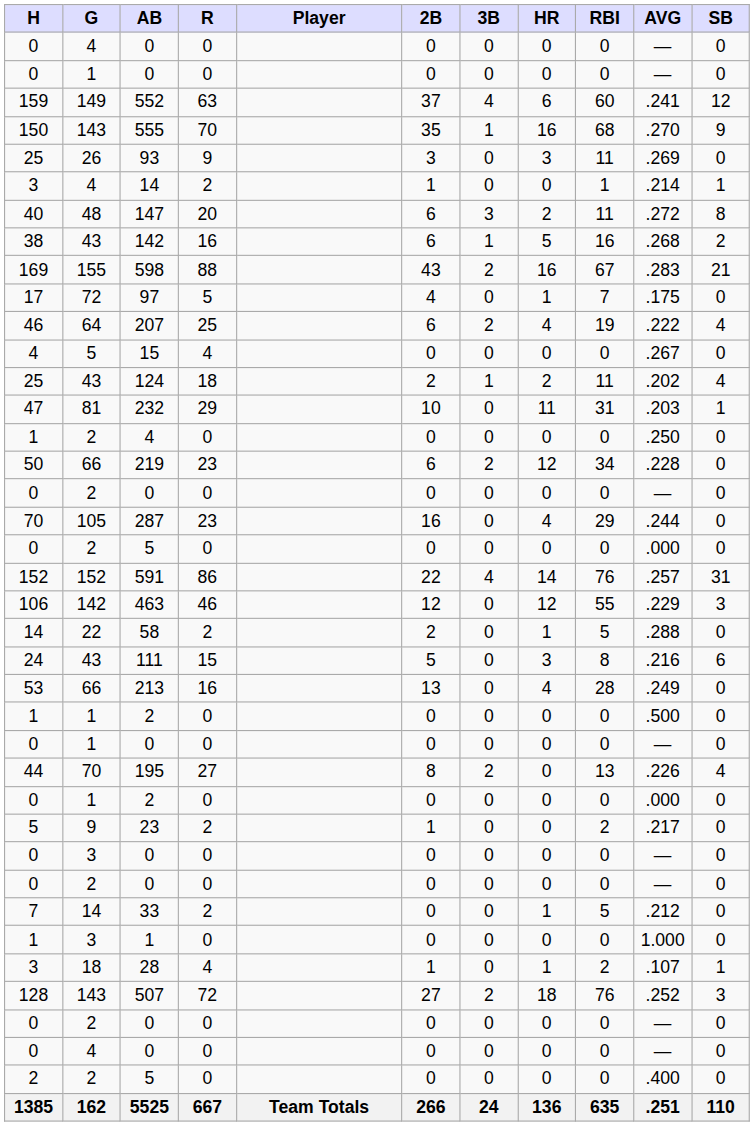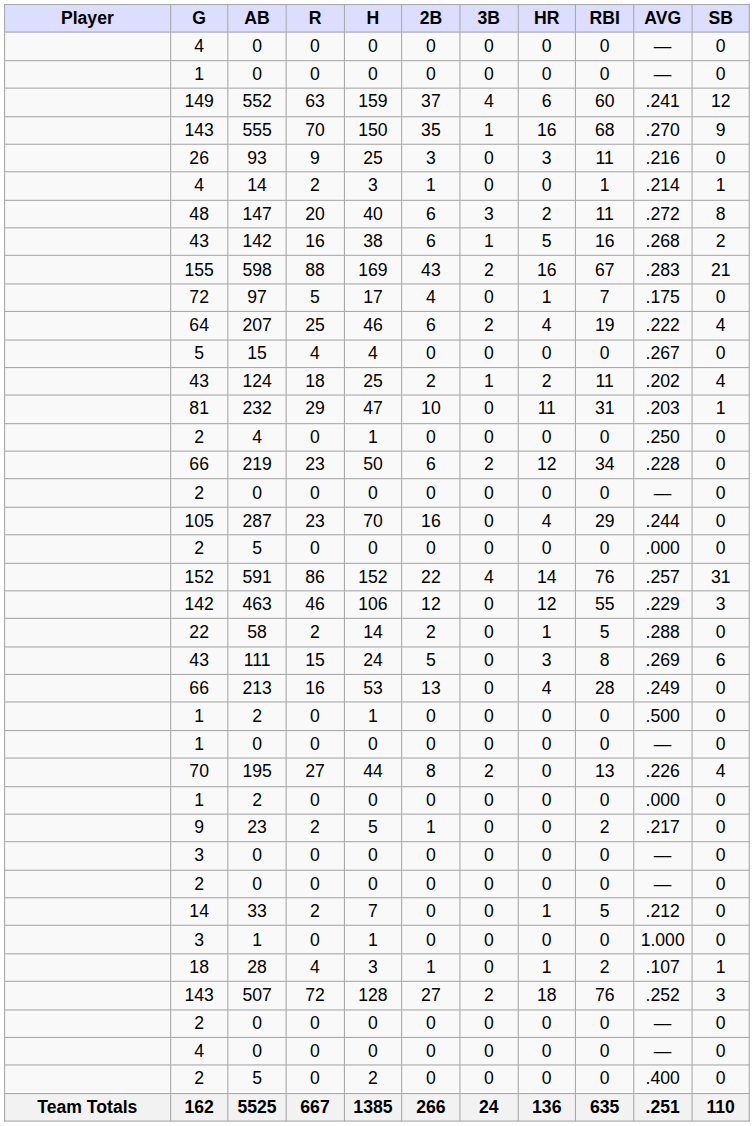 <table class="wikitable" style="text-align:center;">
 <tr>
-<th style="background:#ddf; width:7%;">H</th>
+<th style="background:#ddf; width:20%;">Player</th>
 <th style="background:#ddf; width:7%;">G</th>
 <th style="background:#ddf; width:7%;">AB</th>
 <th style="background:#ddf; width:7%;">R</th>
-<th style="background:#ddf; width:20%;">Player</th>
+<th style="background:#ddf; width:7%;">H</th>
 <th style="background:#ddf; width:7%;">2B</th>
 <th style="background:#ddf; width:7%;">3B</th>
 <th style="background:#ddf; width:7%;">HR</th>
 <th style="background:#ddf; width:7%;">RBI</th>
 <th style="background:#ddf; width:7%;">AVG</th>
 <th style="background:#ddf; width:7%;">SB</th>
 </tr>
 <tr>
-<td>0</td>
+<td align=left></td>
 <td>4</td>
 <td>0</td>
 <td>0</td>
-<td align=left></td>
+<td>0</td>
 <td>0</td>
 <td>0</td>
 <td>0</td>
 <td>0</td>
 <td>—</td>
 <td>0</td>
 </tr>
 <tr>
-<td>0</td>
+<td align=left></td>
 <td>1</td>
 <td>0</td>
 <td>0</td>
-<td align=left></td>
+<td>0</td>
 <td>0</td>
 <td>0</td>
 <td>0</td>
 <td>0</td>
 <td>—</td>
 <td>0</td>
 </tr>
 <tr>
-<td>159</td>
+<td align=left></td>
 <td>149</td>
 <td>552</td>
 <td>63</td>
-<td align=left></td>
+<td>159</td>
 <td>37</td>
 <td>4</td>
 <td>6</td>
 <td>60</td>
 <td>.241</td>
 <td>12</td>
 </tr>
 <tr>
-<td>150</td>
+<td align=left></td>
 <td>143</td>
 <td>555</td>
 <td>70</td>
-<td align=left></td>
+<td>150</td>
 <td>35</td>
 <td>1</td>
 <td>16</td>
 <td>68</td>
 <td>.270</td>
 <td>9</td>
 </tr>
 <tr>
-<td>25</td>
+<td align=left></td>
 <td>26</td>
 <td>93</td>
 <td>9</td>
-<td align=left></td>
+<td>25</td>
 <td>3</td>
 <td>0</td>
 <td>3</td>
 <td>11</td>
-<td>.269</td>
+<td>.216</td>
 <td>0</td>
 </tr>
 <tr>
-<td>3</td>
+<td align=left></td>
 <td>4</td>
 <td>14</td>
 <td>2</td>
-<td align=left></td>
+<td>3</td>
 <td>1</td>
 <td>0</td>
 <td>0</td>
 <td>1</td>
 <td>.214</td>
 <td>1</td>
 </tr>
 <tr>
-<td>40</td>
+<td align=left></td>
 <td>48</td>
 <td>147</td>
 <td>20</td>
-<td align=left></td>
+<td>40</td>
 <td>6</td>
 <td>3</td>
 <td>2</td>
 <td>11</td>
 <td>.272</td>
 <td>8</td>
 </tr>
 <tr>
-<td>38</td>
+<td align=left></td>
 <td>43</td>
 <td>142</td>
 <td>16</td>
-<td align=left></td>
+<td>38</td>
 <td>6</td>
 <td>1</td>
 <td>5</td>
 <td>16</td>
 <td>.268</td>
 <td>2</td>
 </tr>
 <tr>
-<td>169</td>
+<td align=left></td>
 <td>155</td>
 <td>598</td>
 <td>88</td>
-<td align=left></td>
+<td>169</td>
 <td>43</td>
 <td>2</td>
 <td>16</td>
 <td>67</td>
 <td>.283</td>
 <td>21</td>
 </tr>
 <tr>
-<td>17</td>
+<td align=left></td>
 <td>72</td>
 <td>97</td>
 <td>5</td>
-<td align=left></td>
+<td>17</td>
 <td>4</td>
 <td>0</td>
 <td>1</td>
 <td>7</td>
 <td>.175</td>
 <td>0</td>
 </tr>
 <tr>
-<td>46</td>
+<td align=left></td>
 <td>64</td>
 <td>207</td>
 <td>25</td>
-<td align=left></td>
+<td>46</td>
 <td>6</td>
 <td>2</td>
 <td>4</td>
 <td>19</td>
 <td>.222</td>
 <td>4</td>
 </tr>
 <tr>
-<td>4</td>
+<td align=left></td>
 <td>5</td>
 <td>15</td>
 <td>4</td>
-<td align=left></td>
+<td>4</td>
 <td>0</td>
 <td>0</td>
 <td>0</td>
 <td>0</td>
 <td>.267</td>
 <td>0</td>
 </tr>
 <tr>
-<td>25</td>
+<td align=left></td>
 <td>43</td>
 <td>124</td>
 <td>18</td>
-<td align=left></td>
+<td>25</td>
 <td>2</td>
 <td>1</td>
 <td>2</td>
 <td>11</td>
 <td>.202</td>
 <td>4</td>
 </tr>
 <tr>
-<td>47</td>
+<td align=left></td>
 <td>81</td>
 <td>232</td>
 <td>29</td>
-<td align=left></td>
+<td>47</td>
 <td>10</td>
 <td>0</td>
 <td>11</td>
 <td>31</td>
 <td>.203</td>
 <td>1</td>
 </tr>
 <tr>
-<td>1</td>
+<td align=left></td>
 <td>2</td>
 <td>4</td>
 <td>0</td>
-<td align=left></td>
+<td>1</td>
 <td>0</td>
 <td>0</td>
 <td>0</td>
 <td>0</td>
 <td>.250</td>
 <td>0</td>
 </tr>
 <tr>
-<td>50</td>
+<td align=left></td>
 <td>66</td>
 <td>219</td>
 <td>23</td>
-<td align=left></td>
+<td>50</td>
 <td>6</td>
 <td>2</td>
 <td>12</td>
 <td>34</td>
 <td>.228</td>
 <td>0</td>
 </tr>
 <tr>
-<td>0</td>
+<td align=left></td>
 <td>2</td>
 <td>0</td>
 <td>0</td>
-<td align=left></td>
+<td>0</td>
 <td>0</td>
 <td>0</td>
 <td>0</td>
 <td>0</td>
 <td>—</td>
 <td>0</td>
 </tr>
 <tr>
-<td>70</td>
+<td align=left></td>
 <td>105</td>
 <td>287</td>
 <td>23</td>
-<td align=left></td>
+<td>70</td>
 <td>16</td>
 <td>0</td>
 <td>4</td>
 <td>29</td>
 <td>.244</td>
 <td>0</td>
 </tr>
 <tr>
-<td>0</td>
+<td align=left></td>
 <td>2</td>
 <td>5</td>
 <td>0</td>
-<td align=left></td>
+<td>0</td>
 <td>0</td>
 <td>0</td>
 <td>0</td>
 <td>0</td>
 <td>.000</td>
 <td>0</td>
 </tr>
 <tr>
-<td>152</td>
+<td align=left></td>
 <td>152</td>
 <td>591</td>
 <td>86</td>
-<td align=left></td>
+<td>152</td>
 <td>22</td>
 <td>4</td>
 <td>14</td>
 <td>76</td>
 <td>.257</td>
 <td>31</td>
 </tr>
 <tr>
-<td>106</td>
+<td align=left></td>
 <td>142</td>
 <td>463</td>
 <td>46</td>
-<td align=left></td>
+<td>106</td>
 <td>12</td>
 <td>0</td>
 <td>12</td>
 <td>55</td>
 <td>.229</td>
 <td>3</td>
 </tr>
 <tr>
-<td>14</td>
+<td align=left></td>
 <td>22</td>
 <td>58</td>
 <td>2</td>
-<td align=left></td>
+<td>14</td>
 <td>2</td>
 <td>0</td>
 <td>1</td>
 <td>5</td>
 <td>.288</td>
 <td>0</td>
 </tr>
 <tr>
-<td>24</td>
+<td align=left></td>
 <td>43</td>
 <td>111</td>
 <td>15</td>
-<td align=left></td>
+<td>24</td>
 <td>5</td>
 <td>0</td>
 <td>3</td>
 <td>8</td>
-<td>.216</td>
+<td>.269</td>
 <td>6</td>
 </tr>
 <tr>
-<td>53</td>
+<td align=left></td>
 <td>66</td>
 <td>213</td>
 <td>16</td>
-<td align=left></td>
+<td>53</td>
 <td>13</td>
 <td>0</td>
 <td>4</td>
 <td>28</td>
 <td>.249</td>
 <td>0</td>
 </tr>
 <tr>
-<td>1</td>
+<td align=left></td>
 <td>1</td>
 <td>2</td>
 <td>0</td>
-<td align=left></td>
+<td>1</td>
 <td>0</td>
 <td>0</td>
 <td>0</td>
 <td>0</td>
 <td>.500</td>
 <td>0</td>
 </tr>
 <tr>
-<td>0</td>
+<td align=left></td>
 <td>1</td>
 <td>0</td>
 <td>0</td>
-<td align=left></td>
+<td>0</td>
 <td>0</td>
 <td>0</td>
 <td>0</td>
 <td>0</td>
 <td>—</td>
 <td>0</td>
 </tr>
 <tr>
-<td>44</td>
+<td align=left></td>
 <td>70</td>
 <td>195</td>
 <td>27</td>
-<td align=left></td>
+<td>44</td>
 <td>8</td>
 <td>2</td>
 <td>0</td>
 <td>13</td>
 <td>.226</td>
 <td>4</td>
 </tr>
 <tr>
-<td>0</td>
+<td align=left></td>
 <td>1</td>
 <td>2</td>
 <td>0</td>
-<td align=left></td>
+<td>0</td>
 <td>0</td>
 <td>0</td>
 <td>0</td>
 <td>0</td>
 <td>.000</td>
 <td>0</td>
 </tr>
 <tr>
-<td>5</td>
+<td align=left></td>
 <td>9</td>
 <td>23</td>
 <td>2</td>
-<td align=left></td>
+<td>5</td>
 <td>1</td>
 <td>0</td>
 <td>0</td>
 <td>2</td>
 <td>.217</td>
 <td>0</td>
 </tr>
 <tr>
-<td>0</td>
+<td align=left></td>
 <td>3</td>
 <td>0</td>
 <td>0</td>
-<td align=left></td>
+<td>0</td>
 <td>0</td>
 <td>0</td>
 <td>0</td>
 <td>0</td>
 <td>—</td>
 <td>0</td>
 </tr>
 <tr>
-<td>0</td>
+<td align=left></td>
 <td>2</td>
 <td>0</td>
 <td>0</td>
-<td align=left></td>
+<td>0</td>
 <td>0</td>
 <td>0</td>
 <td>0</td>
 <td>0</td>
 <td>—</td>
 <td>0</td>
 </tr>
 <tr>
-<td>7</td>
+<td align=left></td>
 <td>14</td>
 <td>33</td>
 <td>2</td>
-<td align=left></td>
+<td>7</td>
 <td>0</td>
 <td>0</td>
 <td>1</td>
 <td>5</td>
 <td>.212</td>
 <td>0</td>
 </tr>
 <tr>
-<td>1</td>
+<td align=left></td>
 <td>3</td>
 <td>1</td>
 <td>0</td>
-<td align=left></td>
+<td>1</td>
 <td>0</td>
 <td>0</td>
 <td>0</td>
 <td>0</td>
 <td>1.000</td>
 <td>0</td>
 </tr>
 <tr>
-<td>3</td>
+<td align=left></td>
 <td>18</td>
 <td>28</td>
 <td>4</td>
-<td align=left></td>
+<td>3</td>
 <td>1</td>
 <td>0</td>
 <td>1</td>
 <td>2</td>
 <td>.107</td>
 <td>1</td>
 </tr>
 <tr>
-<td>128</td>
+<td align=left></td>
 <td>143</td>
 <td>507</td>
 <td>72</td>
-<td align=left></td>
+<td>128</td>
 <td>27</td>
 <td>2</td>
 <td>18</td>
 <td>76</td>
 <td>.252</td>
 <td>3</td>
 </tr>
 <tr>
-<td>0</td>
+<td align=left></td>
 <td>2</td>
 <td>0</td>
 <td>0</td>
-<td align=left></td>
+<td>0</td>
 <td>0</td>
 <td>0</td>
 <td>0</td>
 <td>0</td>
 <td>—</td>
 <td>0</td>
 </tr>
 <tr>
-<td>0</td>
+<td align=left></td>
 <td>4</td>
 <td>0</td>
 <td>0</td>
-<td align=left></td>
+<td>0</td>
 <td>0</td>
 <td>0</td>
 <td>0</td>
 <td>0</td>
 <td>—</td>
 <td>0</td>
 </tr>
 <tr>
-<td>2</td>
+<td align=left></td>
 <td>2</td>
 <td>5</td>
 <td>0</td>
-<td align=left></td>
+<td>2</td>
 <td>0</td>
 <td>0</td>
 <td>0</td>
 <td>0</td>
 <td>.400</td>
 <td>0</td>
 </tr>
 <tr class="sortbottom">
-<th>1385</th>
+<th>Team Totals</th>
 <th>162</th>
 <th>5525</th>
 <th>667</th>
-<th>Team Totals</th>
+<th>1385</th>
 <th>266</th>
 <th>24</th>
 <th>136</th>
 <th>635</th>
 <th>.251</th>
 <th>110</th>
 </tr>
 </table>
